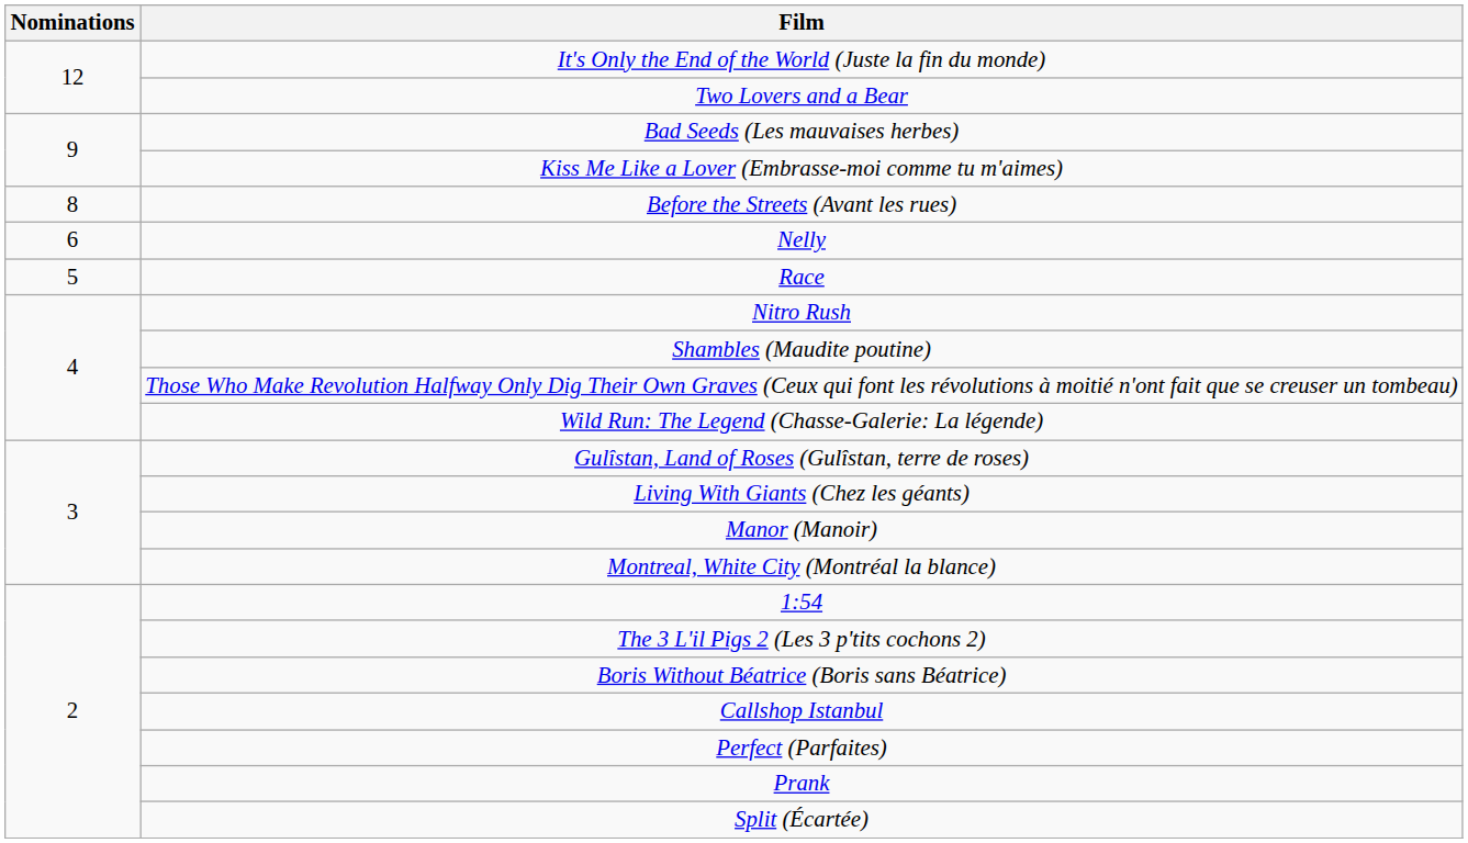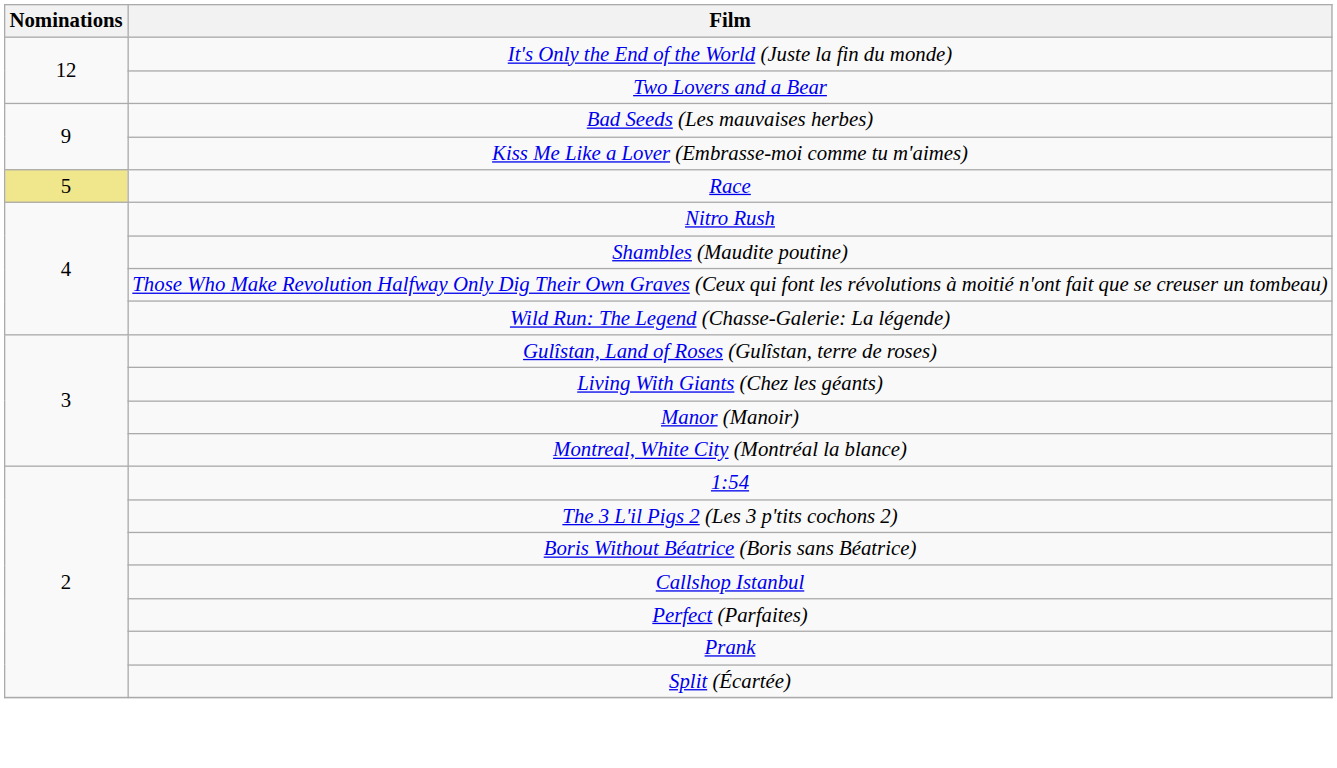 <table class="wikitable" style="text-align:center;">
 <tr>
 <th scope="col" width="10">Nominations</th>
 <th scope="col" align="center">Film</th>
 </tr>
 <tr>
 <td rowspan="2" style="text-align:center;">12</td>
 <td><em><a href='#'>It's Only the End of the World</a> (Juste la fin du monde)</em></td>
 </tr>
 <tr>
 <td><em><a href='#'>Two Lovers and a Bear</a></em></td>
 </tr>
 <tr>
 <td rowspan="2" style="text-align:center;">9</td>
 <td><em><a href='#'>Bad Seeds</a> (Les mauvaises herbes)</em></td>
 </tr>
 <tr>
 <td><em><a href='#'>Kiss Me Like a Lover</a> (Embrasse-moi comme tu m'aimes)</em></td>
 </tr>
 <tr>
-<td rowspan="1" style="text-align:center;">8</td>
-<td><em><a href='#'>Before the Streets</a> (Avant les rues)</em></td>
-</tr>
-<tr>
-<td rowspan="1" style="text-align:center;">6</td>
-<td><em><a href='#'>Nelly</a></em></td>
-</tr>
-<tr>
-<td rowspan="1" style="text-align:center;">5</td>
+<td rowspan="1" style="background: khaki; text-align:center;">5</td>
 <td><em><a href='#'>Race</a></em></td>
 </tr>
 <tr>
 <td rowspan="4" style="text-align:center;">4</td>
 <td><em><a href='#'>Nitro Rush</a></em></td>
 </tr>
 <tr>
 <td><em><a href='#'>Shambles</a> (Maudite poutine)</em></td>
 </tr>
 <tr>
 <td><em><a href='#'>Those Who Make Revolution Halfway Only Dig Their Own Graves</a> (Ceux qui font les révolutions à moitié n'ont fait que se creuser un tombeau)</em></td>
 </tr>
 <tr>
 <td><em><a href='#'>Wild Run: The Legend</a> (Chasse-Galerie: La légende)</em></td>
 </tr>
 <tr>
 <td rowspan="4" style="text-align:center;">3</td>
 <td><em><a href='#'>Gulîstan, Land of Roses</a> (Gulîstan, terre de roses)</em></td>
 </tr>
 <tr>
 <td><em><a href='#'>Living With Giants</a> (Chez les géants)</em></td>
 </tr>
 <tr>
 <td><em><a href='#'>Manor</a> (Manoir)</em></td>
 </tr>
 <tr>
 <td><em><a href='#'>Montreal, White City</a> (Montréal la blance)</em></td>
 </tr>
 <tr>
 <td rowspan="7" style="text-align:center;">2</td>
 <td><em><a href='#'>1:54</a></em></td>
 </tr>
 <tr>
 <td><em><a href='#'>The 3 L'il Pigs 2</a> (Les 3 p'tits cochons 2)</em></td>
 </tr>
 <tr>
 <td><em><a href='#'>Boris Without Béatrice</a> (Boris sans Béatrice)</em></td>
 </tr>
 <tr>
 <td><em><a href='#'>Callshop Istanbul</a></em></td>
 </tr>
 <tr>
 <td><em><a href='#'>Perfect</a> (Parfaites)</em></td>
 </tr>
 <tr>
 <td><em><a href='#'>Prank</a></em></td>
 </tr>
 <tr>
 <td><em><a href='#'>Split</a> (Écartée)</em></td>
 </tr>
 <tr>
 </tr>
 </table>
